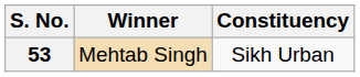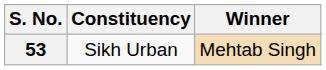 <table class="wikitable" style="text-align:center">
 <tr>
 <th>S. No.</th>
+<th>Constituency</th>
 <th>Winner</th>
-<th>Constituency</th>
 </tr>
 <tr>
 <th>53</th>
+<td>Sikh Urban</td>
 <td bgcolor=wheat>Mehtab Singh</td>
-<td>Sikh Urban</td>
 </tr>
 </table>
